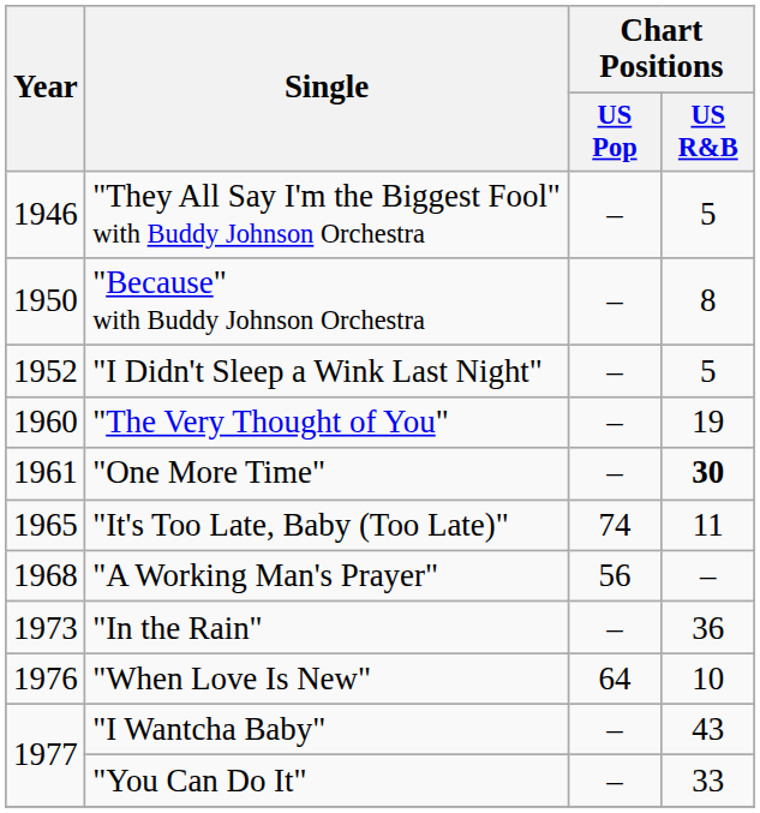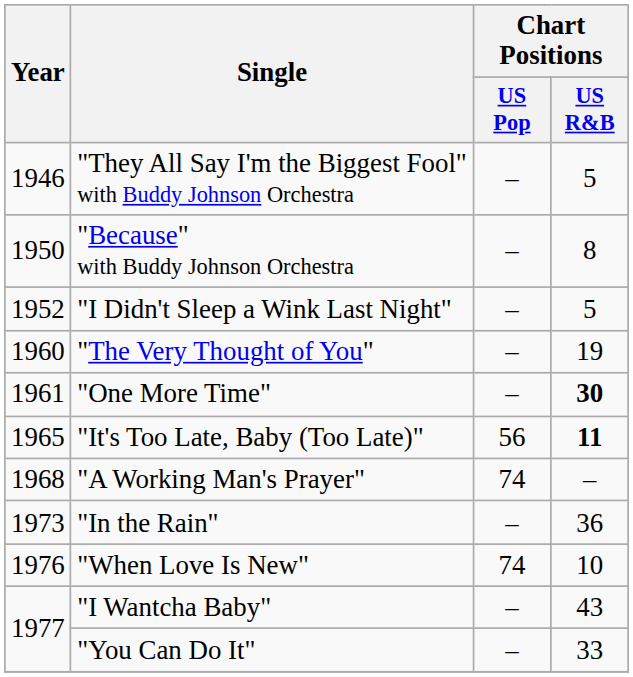 <table class="wikitable" style="text-align:center;">
 <tr>
 <th rowspan="2">Year</th>
 <th rowspan="2">Single</th>
 <th colspan="2">Chart Positions</th>
 </tr>
 <tr style="font-size:smaller;">
 <th width="40"><a href='#'>US Pop</a></th>
 <th width="40"><a href='#'>US<br>R&B</a></th>
 </tr>
 <tr>
 <td rowspan="1">1946</td>
 <td align="left">"They All Say I'm the Biggest Fool"<br><small>with <a href='#'>Buddy Johnson</a> Orchestra</small></td>
 <td>–</td>
 <td>5</td>
 </tr>
 <tr>
 <td rowspan="1">1950</td>
 <td align="left">"<a href='#'>Because</a>"<br><small>with Buddy Johnson Orchestra</small></td>
 <td>–</td>
 <td>8</td>
 </tr>
 <tr>
 <td rowspan="1">1952</td>
 <td align="left">"I Didn't Sleep a Wink Last Night"</td>
 <td>–</td>
 <td>5</td>
 </tr>
 <tr>
 <td rowspan="1">1960</td>
 <td align="left">"<a href='#'>The Very Thought of You</a>"</td>
 <td>–</td>
 <td>19</td>
 </tr>
 <tr>
 <td rowspan="1">1961</td>
 <td align="left">"One More Time"</td>
 <td>–</td>
 <td><strong>30</strong></td>
 </tr>
 <tr>
 <td rowspan="1">1965</td>
 <td align="left">"It's Too Late, Baby (Too Late)"</td>
-<td>74</td>
-<td>11</td>
+<td>56</td>
+<td><strong>11</strong></td>
 </tr>
 <tr>
 <td rowspan="1">1968</td>
 <td align="left">"A Working Man's Prayer"</td>
-<td>56</td>
+<td>74</td>
 <td>–</td>
 </tr>
 <tr>
 <td rowspan="1">1973</td>
 <td align="left">"In the Rain"</td>
 <td>–</td>
 <td>36</td>
 </tr>
 <tr>
 <td rowspan="1">1976</td>
 <td align="left">"When Love Is New"</td>
-<td>64</td>
+<td>74</td>
 <td>10</td>
 </tr>
 <tr>
 <td rowspan="2">1977</td>
 <td align="left">"I Wantcha Baby"</td>
 <td>–</td>
 <td>43</td>
 </tr>
 <tr>
 <td align="left">"You Can Do It"</td>
 <td>–</td>
 <td>33</td>
 </tr>
 <tr>
 </tr>
 </table>
